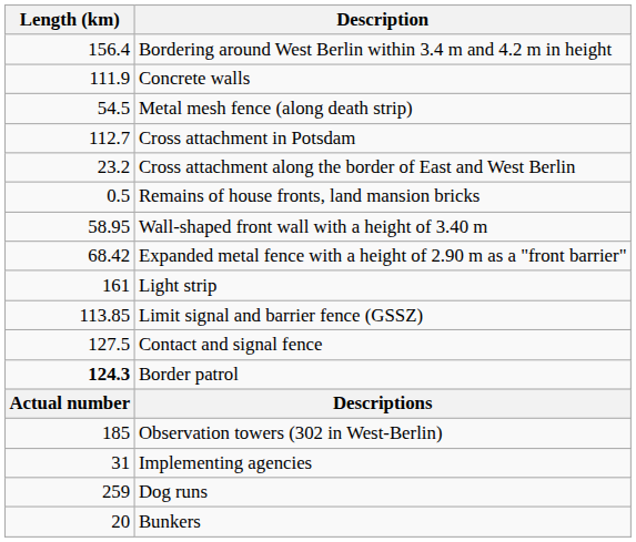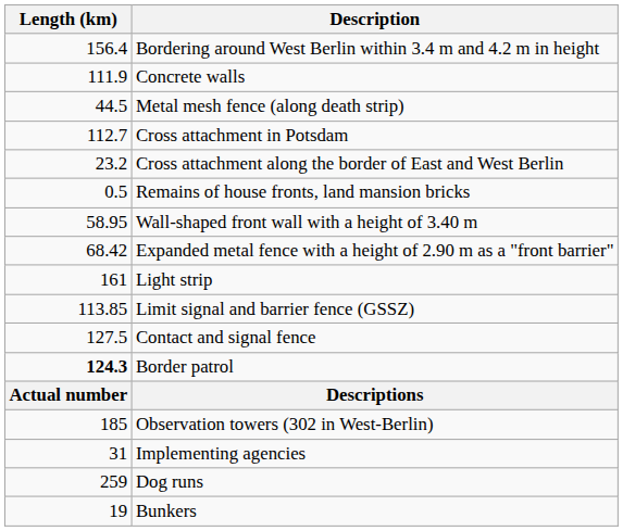 <table class="wikitable float-right">
 <tr>
 <th>Length (km)</th>
 <th>Description</th>
 </tr>
 <tr>
 <td style="text-align:right">156.4</td>
 <td>Bordering around West Berlin within 3.4 m and 4.2 m in height</td>
 </tr>
 <tr>
 <td style="text-align:right">111.9</td>
 <td>Concrete walls</td>
 </tr>
 <tr>
-<td style="text-align:right">54.5</td>
+<td style="text-align:right">44.5</td>
 <td>Metal mesh fence (along death strip)</td>
 </tr>
 <tr>
 <td style="text-align:right">112.7</td>
 <td>Cross attachment in Potsdam</td>
 </tr>
 <tr>
 <td style="text-align:right">23.2</td>
 <td>Cross attachment along the border of East and West Berlin</td>
 </tr>
 <tr>
 <td style="text-align:right">0.5</td>
 <td>Remains of house fronts, land mansion bricks</td>
 </tr>
 <tr>
 <td style="text-align:right">58.95</td>
 <td>Wall-shaped front wall with a height of 3.40 m</td>
 </tr>
 <tr>
 <td style="text-align:right">68.42</td>
 <td>Expanded metal fence with a height of 2.90 m as a "front barrier"</td>
 </tr>
 <tr>
 <td style="text-align:right">161</td>
 <td>Light strip</td>
 </tr>
 <tr>
 <td style="text-align:right">113.85</td>
 <td>Limit signal and barrier fence (GSSZ)</td>
 </tr>
 <tr>
 <td style="text-align:right">127.5</td>
 <td>Contact and signal fence</td>
 </tr>
 <tr>
 <td style="text-align:right"><strong>124.3</strong></td>
 <td>Border patrol</td>
 </tr>
 <tr>
 <th>Actual number</th>
 <th>Descriptions</th>
 </tr>
 <tr>
 <td style="text-align:right">185</td>
 <td>Observation towers (302 in West-Berlin)</td>
 </tr>
 <tr>
 <td style="text-align:right">31</td>
 <td>Implementing agencies</td>
 </tr>
 <tr>
 <td style="text-align:right">259</td>
 <td>Dog runs</td>
 </tr>
 <tr>
-<td style="text-align:right">20</td>
+<td style="text-align:right">19</td>
 <td>Bunkers</td>
 </tr>
 </table>
